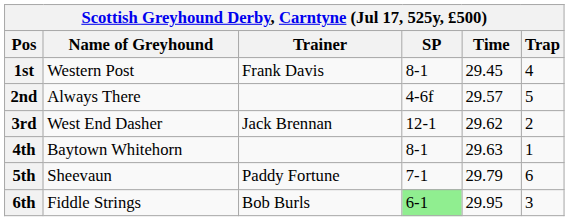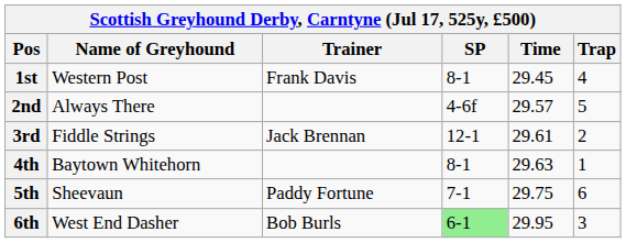 <table class="wikitable">
 <tr>
 <th colspan="6"><a href='#'>Scottish Greyhound Derby</a>, <a href='#'>Carntyne</a> (Jul 17, 525y, £500)</th>
 </tr>
 <tr>
 <th width=30>Pos</th>
 <th width=180>Name of Greyhound</th>
 <th width=150>Trainer</th>
 <th width=50>SP</th>
 <th width=50>Time</th>
 <th width=30>Trap</th>
 </tr>
 <tr>
 <th>1st</th>
 <td>Western Post</td>
 <td>Frank Davis</td>
 <td>8-1</td>
 <td>29.45</td>
 <td>4</td>
 </tr>
 <tr>
 <th>2nd</th>
 <td>Always There</td>
 <td></td>
 <td>4-6f</td>
 <td>29.57</td>
 <td>5</td>
 </tr>
 <tr>
 <th>3rd</th>
-<td>West End Dasher</td>
+<td>Fiddle Strings</td>
 <td>Jack Brennan</td>
 <td>12-1</td>
-<td>29.62</td>
+<td>29.61</td>
 <td>2</td>
 </tr>
 <tr>
 <th>4th</th>
 <td>Baytown Whitehorn</td>
 <td></td>
 <td>8-1</td>
 <td>29.63</td>
 <td>1</td>
 </tr>
 <tr>
 <th>5th</th>
 <td>Sheevaun</td>
 <td>Paddy Fortune</td>
 <td>7-1</td>
-<td>29.79</td>
+<td>29.75</td>
 <td>6</td>
 </tr>
 <tr>
 <th>6th</th>
-<td>Fiddle Strings</td>
+<td>West End Dasher</td>
 <td>Bob Burls</td>
 <td style="background: lightgreen;">6-1</td>
 <td>29.95</td>
 <td>3</td>
 </tr>
 </table>
